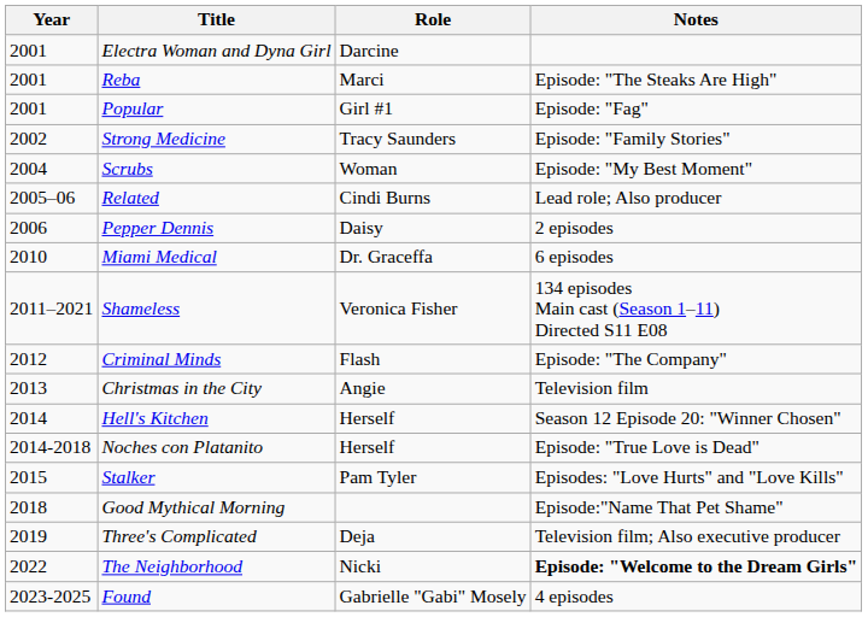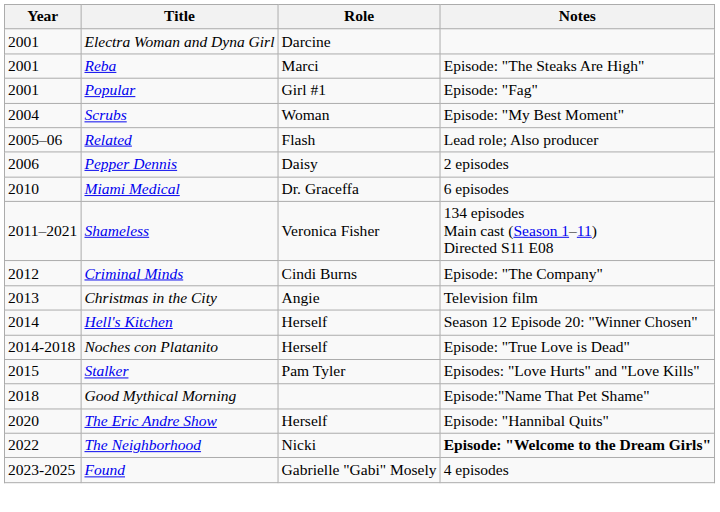 <table class="wikitable sortable">
 <tr>
 <th>Year</th>
 <th>Title</th>
 <th>Role</th>
 <th>Notes</th>
 </tr>
 <tr>
 <td>2001</td>
 <td><em>Electra Woman and Dyna Girl</em></td>
 <td>Darcine</td>
 <td></td>
 </tr>
 <tr>
 <td>2001</td>
 <td><em><a href='#'>Reba</a></em></td>
 <td>Marci</td>
 <td>Episode: "The Steaks Are High"</td>
 </tr>
 <tr>
 <td>2001</td>
 <td><em><a href='#'>Popular</a></em></td>
 <td>Girl #1</td>
 <td>Episode: "Fag"</td>
 </tr>
 <tr>
-<td>2002</td>
-<td><em><a href='#'>Strong Medicine</a></em></td>
-<td>Tracy Saunders</td>
-<td>Episode: "Family Stories"</td>
-</tr>
-<tr>
 <td>2004</td>
 <td><em><a href='#'>Scrubs</a></em></td>
 <td>Woman</td>
 <td>Episode: "My Best Moment"</td>
 </tr>
 <tr>
 <td>2005–06</td>
 <td><em><a href='#'>Related</a></em></td>
-<td>Cindi Burns</td>
+<td>Flash</td>
 <td>Lead role; Also producer</td>
 </tr>
 <tr>
 <td>2006</td>
 <td><em><a href='#'>Pepper Dennis</a></em></td>
 <td>Daisy</td>
 <td>2 episodes</td>
 </tr>
 <tr>
 <td>2010</td>
 <td><em><a href='#'>Miami Medical</a></em></td>
 <td>Dr. Graceffa</td>
 <td>6 episodes</td>
 </tr>
 <tr>
 <td>2011–2021</td>
 <td><em><a href='#'>Shameless</a></em></td>
 <td>Veronica Fisher</td>
 <td>134 episodes <br>Main cast (<a href='#'>Season 1</a>–<a href='#'>11</a>) <br> Directed S11 E08</td>
 </tr>
 <tr>
 <td>2012</td>
 <td><em><a href='#'>Criminal Minds</a></em></td>
-<td>Flash</td>
+<td>Cindi Burns</td>
 <td>Episode: "The Company"</td>
 </tr>
 <tr>
 <td>2013</td>
 <td><em>Christmas in the City</em></td>
 <td>Angie</td>
 <td>Television film</td>
 </tr>
 <tr>
 <td>2014</td>
 <td><em><a href='#'>Hell's Kitchen</a></em></td>
 <td>Herself</td>
 <td>Season 12 Episode 20: "Winner Chosen"</td>
 </tr>
 <tr>
 <td>2014-2018</td>
 <td><em>Noches con Platanito </em></td>
 <td>Herself</td>
 <td>Episode: "True Love is Dead"</td>
 </tr>
 <tr>
 <td>2015</td>
 <td><em><a href='#'>Stalker</a></em></td>
 <td>Pam Tyler</td>
 <td>Episodes: "Love Hurts" and "Love Kills"</td>
 </tr>
 <tr>
 <td>2018</td>
 <td><em>Good Mythical Morning </em></td>
 <td></td>
 <td>Episode:"Name That Pet Shame"</td>
 </tr>
 <tr>
-<td>2019</td>
-<td><em>Three's Complicated </em></td>
-<td>Deja</td>
-<td>Television film; Also executive producer</td>
+<td>2020</td>
+<td><em><a href='#'>The Eric Andre Show</a></em></td>
+<td>Herself</td>
+<td>Episode: "Hannibal Quits"</td>
 </tr>
 <tr>
 <td>2022</td>
 <td><em><a href='#'>The Neighborhood</a></em></td>
 <td>Nicki</td>
 <td><strong>Episode: "Welcome to the Dream Girls"</strong></td>
 </tr>
 <tr>
 <td>2023-2025</td>
 <td><em><a href='#'>Found</a></em></td>
 <td>Gabrielle "Gabi" Mosely</td>
 <td>4 episodes</td>
 </tr>
 </table>
